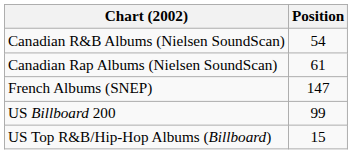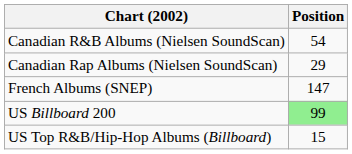 <table class="wikitable sortable">
 <tr>
 <th>Chart (2002)</th>
 <th>Position</th>
 </tr>
 <tr>
 <td>Canadian R&B Albums (Nielsen SoundScan)</td>
 <td align="center">54</td>
 </tr>
 <tr>
 <td>Canadian Rap Albums (Nielsen SoundScan)</td>
-<td align="center">61</td>
+<td align="center">29</td>
 </tr>
 <tr>
 <td>French Albums (SNEP)</td>
 <td style="text-align:center;">147</td>
 </tr>
 <tr>
 <td>US <em>Billboard</em> 200</td>
-<td style="text-align:center;">99</td>
+<td style="background: lightgreen; text-align:center;">99</td>
 </tr>
 <tr>
 <td>US Top R&B/Hip-Hop Albums (<em>Billboard</em>)</td>
 <td style="text-align:center;">15</td>
 </tr>
 </table>
